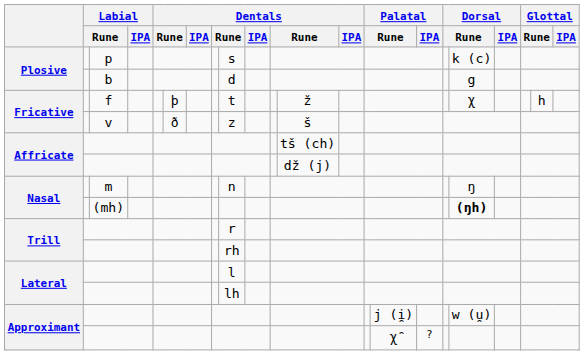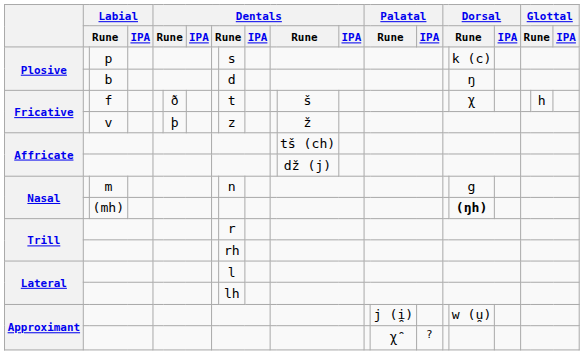 <table class="wikitable">
 <tr>
 <th rowspan=2></th>
 <th colspan=3><small><a href='#'>Labial</a></small></th>
 <th colspan=9><small><a href='#'>Dentals</a></small></th>
 <th colspan=3><small><a href='#'>Palatal</a></small></th>
 <th colspan=3><small><a href='#'>Dorsal</a></small></th>
 <th colspan=3><small><a href='#'>Glottal</a></small></th>
 </tr>
 <tr align="center">
 <th colspan=2><small>Rune</small></th>
 <th><small><a href='#'>IPA</a></small></th>
 <th colspan=2><small>Rune</small></th>
 <th><small><a href='#'>IPA</a></small></th>
 <th colspan=2><small>Rune</small></th>
 <th><small><a href='#'>IPA</a></small></th>
 <th colspan=2><small>Rune</small></th>
 <th><small><a href='#'>IPA</a></small></th>
 <th colspan=2><small>Rune</small></th>
 <th><small><a href='#'>IPA</a></small></th>
 <th colspan=2><small>Rune</small></th>
 <th><small><a href='#'>IPA</a></small></th>
 <th colspan=2><small>Rune</small></th>
 <th><small><a href='#'>IPA</a></small></th>
 </tr>
 <tr align="center">
 <th rowspan=2><small><a href='#'>Plosive</a></small></th>
 <td></td>
 <td>p</td>
 <td></td>
 <td colspan=3></td>
 <td></td>
 <td>s</td>
 <td></td>
 <td colspan=3></td>
 <td colspan=3></td>
 <td></td>
 <td>k (c)</td>
 <td></td>
 <td colspan=3></td>
 </tr>
 <tr align="center">
 <td></td>
 <td>b</td>
 <td></td>
 <td colspan=3></td>
 <td></td>
 <td>d</td>
 <td></td>
 <td colspan=3></td>
 <td colspan=3></td>
 <td></td>
-<td>g</td>
+<td>ŋ</td>
 <td></td>
 <td colspan=3></td>
 </tr>
 <tr align="center">
 <th rowspan=2><small><a href='#'>Fricative</a></small></th>
 <td></td>
 <td>f</td>
 <td></td>
 <td></td>
-<td>þ</td>
+<td>ð</td>
 <td></td>
 <td></td>
 <td>t</td>
 <td></td>
 <td></td>
-<td>ž</td>
+<td>š</td>
 <td></td>
 <td colspan=3></td>
 <td></td>
 <td>χ</td>
 <td></td>
 <td></td>
 <td>h</td>
 <td></td>
 </tr>
 <tr align="center">
 <td></td>
 <td>v</td>
 <td></td>
 <td></td>
-<td>ð</td>
+<td>þ</td>
 <td></td>
 <td></td>
 <td>z</td>
 <td></td>
 <td></td>
-<td>š</td>
+<td>ž</td>
 <td></td>
 <td colspan=3></td>
 <td colspan=3></td>
 <td colspan=3></td>
 </tr>
 <tr align="center">
 <th rowspan=2><small><a href='#'>Affricate</a></small></th>
 <td colspan=3></td>
 <td colspan=3></td>
 <td colspan=3></td>
 <td></td>
 <td>tš (ch)</td>
 <td></td>
 <td colspan=3></td>
 <td colspan=3></td>
 <td colspan=3></td>
 </tr>
 <tr align="center">
 <td colspan=3></td>
 <td colspan=3></td>
 <td colspan=3></td>
 <td></td>
 <td>dž (j)</td>
 <td></td>
 <td colspan=3></td>
 <td colspan=3></td>
 <td colspan=3></td>
 </tr>
 <tr align="center">
 <th rowspan=2><small><a href='#'>Nasal</a></small></th>
 <td></td>
 <td>m</td>
 <td></td>
 <td colspan=3></td>
 <td></td>
 <td>n</td>
 <td></td>
 <td colspan=3></td>
 <td colspan=3></td>
 <td></td>
-<td>ŋ</td>
+<td>g</td>
 <td></td>
 <td colspan=3></td>
 </tr>
 <tr align="center">
 <td></td>
 <td>(mh)</td>
 <td></td>
 <td colspan=3></td>
 <td></td>
 <td></td>
 <td></td>
 <td colspan=3></td>
 <td colspan=3></td>
 <td></td>
 <td><strong>(ŋh)</strong></td>
 <td></td>
 <td colspan=3></td>
 </tr>
 <tr align="center">
 <th rowspan=2><small><a href='#'>Trill</a></small></th>
 <td colspan=3></td>
 <td colspan=3></td>
 <td></td>
 <td>r</td>
 <td></td>
 <td colspan=3></td>
 <td colspan=3></td>
 <td colspan=3></td>
 <td colspan=3></td>
 </tr>
 <tr align="center">
 <td colspan=3></td>
 <td colspan=3></td>
 <td></td>
 <td>rh</td>
 <td></td>
 <td colspan=3></td>
 <td colspan=3></td>
 <td colspan=3></td>
 <td colspan=3></td>
 </tr>
 <tr align="center">
 <th rowspan=2><small><a href='#'>Lateral</a></small></th>
 <td colspan=3></td>
 <td colspan=3></td>
 <td></td>
 <td>l</td>
 <td></td>
 <td colspan=3></td>
 <td colspan=3></td>
 <td colspan=3></td>
 <td colspan=3></td>
 </tr>
 <tr align="center">
 <td colspan=3></td>
 <td colspan=3></td>
 <td><br></td>
 <td>lh</td>
 <td></td>
 <td colspan=3></td>
 <td colspan=3></td>
 <td colspan=3></td>
 <td colspan=3></td>
 </tr>
 <tr align="center">
 <th rowspan=2><small><a href='#'>Approximant</a></small></th>
 <td colspan=3></td>
 <td colspan=3></td>
 <td colspan=3></td>
 <td colspan=3></td>
 <td><br></td>
 <td>j (i̯)</td>
 <td></td>
 <td></td>
 <td>w (u̯)</td>
 <td></td>
 <td colspan=3></td>
 </tr>
 <tr align="center">
 <td colspan=3></td>
 <td colspan=3></td>
 <td colspan=3></td>
 <td colspan=3></td>
 <td></td>
 <td>χ̑</td>
 <td><sup>?</sup></td>
 <td></td>
 <td></td>
 <td></td>
 <td colspan=3></td>
 </tr>
 </table>
